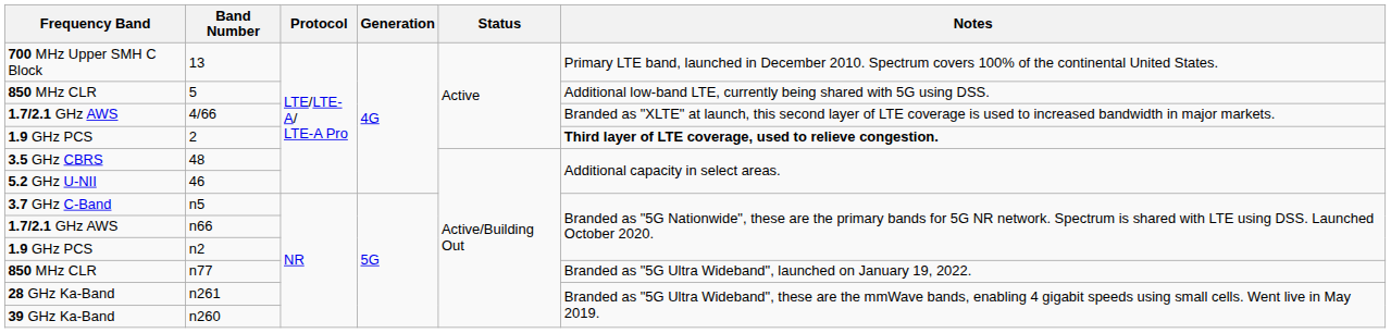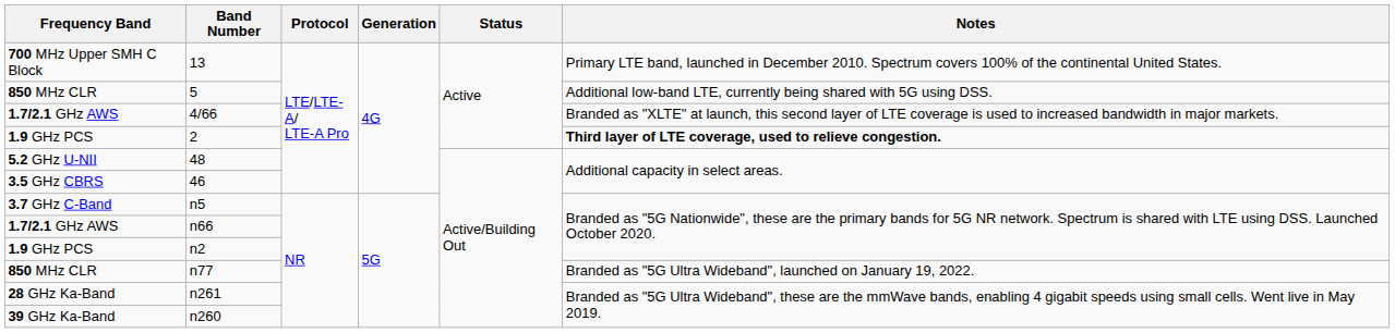 <table class="wikitable sortable">
 <tr>
 <th>Frequency Band</th>
 <th>Band Number</th>
 <th>Protocol</th>
 <th>Generation</th>
 <th>Status</th>
 <th>Notes</th>
 </tr>
 <tr>
 <td><strong>700</strong> MHz Upper SMH C Block</td>
 <td>13</td>
 <td rowspan="6"><a href='#'>LTE</a>/<a href='#'>LTE-A</a>/<br><a href='#'>LTE-A Pro</a></td>
 <td rowspan="6"><a href='#'>4G</a></td>
 <td rowspan="4">Active</td>
 <td>Primary LTE band, launched in December 2010. Spectrum covers 100% of the continental United States.</td>
 </tr>
 <tr>
 <td><strong>850</strong> MHz CLR</td>
 <td>5</td>
 <td>Additional low-band LTE, currently being shared with 5G using DSS.</td>
 </tr>
 <tr>
 <td><strong>1.7/2.1</strong> GHz <a href='#'>AWS</a></td>
 <td>4/66</td>
 <td>Branded as "XLTE" at launch, this second layer of LTE coverage is used to increased bandwidth in major markets.</td>
 </tr>
 <tr>
 <td><strong>1.9</strong> GHz PCS</td>
 <td>2</td>
 <td><strong>Third layer of LTE coverage, used to relieve congestion.</strong></td>
 </tr>
 <tr>
-<td><strong>3.5</strong> GHz <a href='#'>CBRS</a></td>
+<td><strong>5.2</strong> GHz <a href='#'>U-NII</a></td>
 <td>48</td>
 <td rowspan="8">Active/Building Out</td>
 <td rowspan="2">Additional capacity in select areas.</td>
 </tr>
 <tr>
-<td><strong>5.2</strong> GHz <a href='#'>U-NII</a></td>
+<td><strong>3.5</strong> GHz <a href='#'>CBRS</a></td>
 <td>46</td>
 </tr>
 <tr>
 <td><strong>3.7</strong> GHz <a href='#'>C-Band</a></td>
 <td>n5</td>
 <td rowspan="6"><a href='#'>NR</a></td>
 <td rowspan="6"><a href='#'>5G</a></td>
 <td rowspan="3">Branded as "5G Nationwide", these are the primary bands for 5G NR network. Spectrum is shared with LTE using DSS. Launched October 2020.</td>
 </tr>
 <tr>
 <td><strong>1.7/2.1</strong> GHz AWS</td>
 <td>n66</td>
 </tr>
 <tr>
 <td><strong>1.9</strong> GHz PCS</td>
 <td>n2</td>
 </tr>
 <tr>
 <td><strong>850</strong> MHz CLR</td>
 <td>n77</td>
 <td>Branded as "5G Ultra Wideband", launched on January 19, 2022.</td>
 </tr>
 <tr>
 <td><strong>28</strong> GHz Ka-Band</td>
 <td>n261</td>
 <td rowspan="2">Branded as "5G Ultra Wideband", these are the mmWave bands, enabling 4 gigabit speeds using small cells. Went live in May 2019.</td>
 </tr>
 <tr>
 <td><strong>39</strong> GHz Ka-Band</td>
 <td>n260</td>
 </tr>
 </table>
